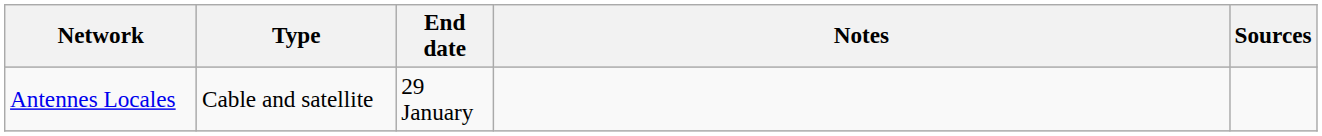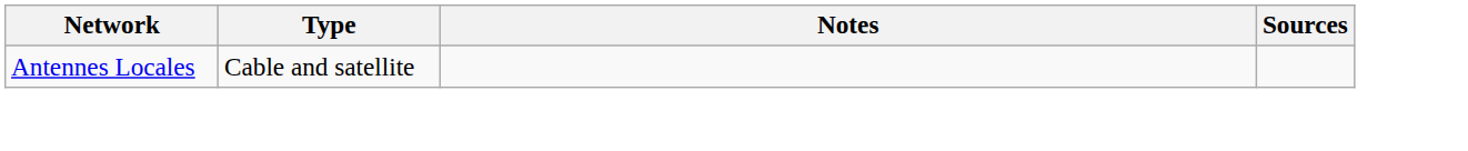 <table class="wikitable">
 <tr>
 <th style="text-align:center; width:125px">Network</th>
 <th style="text-align:center; width:130px">Type</th>
-<th style="text-align:center; width:60px">End date</th>
 <th style="text-align:center; width:500px">Notes</th>
 <th style="text-align:center; width:30px">Sources</th>
 </tr>
 <tr>
 <td><a href='#'>Antennes Locales</a></td>
 <td>Cable and satellite</td>
-<td>29 January</td>
 <td></td>
 <td></td>
 </tr>
 </table>
